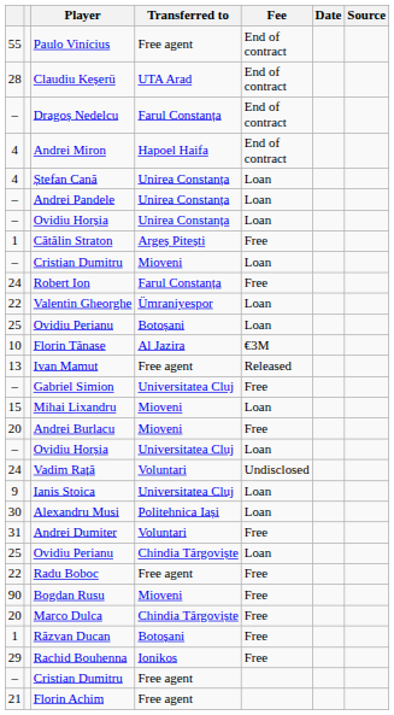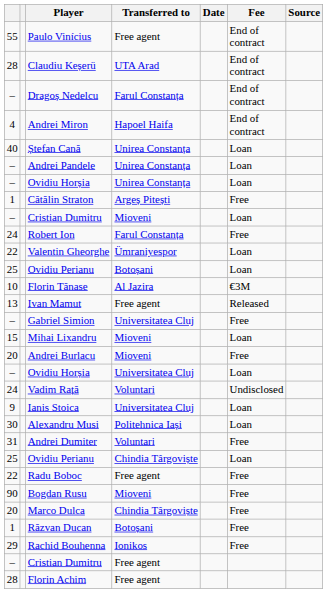 <table class="wikitable plainrowheaders sortable">
 <tr>
 <th></th>
 <th></th>
 <th scope=col><strong>Player</strong></th>
 <th><strong>Transferred to</strong></th>
+<th scope=col><strong>Date</strong></th>
 <th !scope=col; style="width: 65px;"><strong>Fee</strong></th>
-<th scope=col><strong>Date</strong></th>
 <th scope=col><strong>Source</strong></th>
 </tr>
 <tr>
 <td align=center>55</td>
 <td align=center></td>
 <td> <a href='#'>Paulo Vinícius</a></td>
 <td>Free agent</td>
+<td></td>
 <td>End of contract</td>
-<td></td>
 <td></td>
 </tr>
 <tr>
 <td align=center>28</td>
 <td align=center></td>
 <td> <a href='#'>Claudiu Keșerü</a></td>
 <td> <a href='#'>UTA Arad</a></td>
+<td></td>
 <td>End of contract</td>
-<td></td>
 <td></td>
 </tr>
 <tr>
 <td align=center>–</td>
 <td align=center></td>
 <td> <a href='#'>Dragoș Nedelcu</a></td>
 <td> <a href='#'>Farul Constanța</a></td>
+<td></td>
 <td>End of contract</td>
-<td></td>
 <td></td>
 </tr>
 <tr>
 <td align=center>4</td>
 <td align=center></td>
 <td> <a href='#'>Andrei Miron</a></td>
 <td> <a href='#'>Hapoel Haifa</a></td>
+<td></td>
 <td>End of contract</td>
-<td></td>
 <td></td>
 </tr>
 <tr>
-<td align=center>4</td>
+<td align=center>40</td>
 <td align=center></td>
 <td> <a href='#'>Ștefan Cană</a></td>
 <td> <a href='#'>Unirea Constanța</a></td>
+<td></td>
 <td>Loan</td>
-<td></td>
 <td></td>
 </tr>
 <tr>
 <td align=center>–</td>
 <td align=center></td>
 <td> <a href='#'>Andrei Pandele</a></td>
 <td> <a href='#'>Unirea Constanța</a></td>
+<td></td>
 <td>Loan</td>
-<td></td>
 <td></td>
 </tr>
 <tr>
 <td align=center>–</td>
 <td align=center></td>
 <td> <a href='#'>Ovidiu Horșia</a></td>
 <td> <a href='#'>Unirea Constanța</a></td>
+<td></td>
 <td>Loan</td>
-<td></td>
 <td></td>
 </tr>
 <tr>
 <td align=center>1</td>
 <td align=center></td>
 <td> <a href='#'>Cătălin Straton</a></td>
 <td> <a href='#'>Argeș Pitești</a></td>
+<td></td>
 <td>Free</td>
-<td></td>
 <td></td>
 </tr>
 <tr>
 <td align=center>–</td>
 <td align=center></td>
 <td> <a href='#'>Cristian Dumitru</a></td>
 <td> <a href='#'>Mioveni</a></td>
+<td></td>
 <td>Loan</td>
-<td></td>
 <td></td>
 </tr>
 <tr>
 <td align=center>24</td>
 <td align=center></td>
 <td> <a href='#'>Robert Ion</a></td>
 <td> <a href='#'>Farul Constanța</a></td>
+<td></td>
 <td>Free</td>
-<td></td>
 <td></td>
 </tr>
 <tr>
 <td align=center>22</td>
 <td align=center></td>
 <td> <a href='#'>Valentin Gheorghe</a></td>
 <td> <a href='#'>Ümraniyespor</a></td>
+<td></td>
 <td>Loan</td>
-<td></td>
 <td></td>
 </tr>
 <tr>
 <td align=center>25</td>
 <td align=center></td>
 <td> <a href='#'>Ovidiu Perianu</a></td>
 <td> <a href='#'>Botoșani</a></td>
+<td></td>
 <td>Loan</td>
-<td></td>
 <td></td>
 </tr>
 <tr>
 <td align=center>10</td>
 <td align=center></td>
 <td> <a href='#'>Florin Tănase</a></td>
 <td> <a href='#'>Al Jazira</a></td>
+<td></td>
 <td>€3M</td>
-<td></td>
 <td></td>
 </tr>
 <tr>
 <td align="center">13</td>
 <td align=center></td>
 <td> <a href='#'>Ivan Mamut</a></td>
 <td>Free agent</td>
+<td></td>
 <td>Released</td>
-<td></td>
 <td></td>
 </tr>
 <tr>
 <td align=center>–</td>
 <td align=center></td>
 <td> <a href='#'>Gabriel Simion</a></td>
 <td> <a href='#'>Universitatea Cluj</a></td>
+<td></td>
 <td>Free</td>
-<td></td>
 <td></td>
 </tr>
 <tr>
 <td align=center>15</td>
 <td align=center></td>
 <td> <a href='#'>Mihai Lixandru</a></td>
 <td> <a href='#'>Mioveni</a></td>
+<td></td>
 <td>Loan</td>
-<td></td>
 <td></td>
 </tr>
 <tr>
 <td align=center>20</td>
 <td align=center></td>
 <td> <a href='#'>Andrei Burlacu</a></td>
 <td> <a href='#'>Mioveni</a></td>
+<td></td>
 <td>Free</td>
-<td></td>
 <td></td>
 </tr>
 <tr>
 <td align=center>–</td>
 <td align=center></td>
 <td> <a href='#'>Ovidiu Horșia</a></td>
 <td> <a href='#'>Universitatea Cluj</a></td>
+<td></td>
 <td>Loan</td>
-<td></td>
 <td></td>
 </tr>
 <tr>
 <td align=center>24</td>
 <td align=center></td>
 <td> <a href='#'>Vadim Rață</a></td>
 <td> <a href='#'>Voluntari</a></td>
+<td></td>
 <td>Undisclosed</td>
-<td></td>
 <td></td>
 </tr>
 <tr>
 <td align="center">9</td>
 <td align="center"></td>
 <td> <a href='#'>Ianis Stoica</a></td>
 <td> <a href='#'>Universitatea Cluj</a></td>
+<td></td>
 <td>Loan</td>
-<td></td>
 <td></td>
 </tr>
 <tr>
 <td align="center">30</td>
 <td align="center"></td>
 <td> <a href='#'>Alexandru Musi</a></td>
 <td> <a href='#'>Politehnica Iași</a></td>
+<td></td>
 <td>Loan</td>
-<td></td>
 <td></td>
 </tr>
 <tr>
 <td align=center>31</td>
 <td align="center"></td>
 <td> <a href='#'>Andrei Dumiter</a></td>
 <td> <a href='#'>Voluntari</a></td>
+<td></td>
 <td>Free</td>
-<td></td>
 <td></td>
 </tr>
 <tr>
 <td align="center">25</td>
 <td align="center"></td>
 <td> <a href='#'>Ovidiu Perianu</a></td>
 <td> <a href='#'>Chindia Târgoviște</a></td>
+<td></td>
 <td>Loan</td>
-<td></td>
 <td></td>
 </tr>
 <tr>
 <td align="center">22</td>
 <td align="center"></td>
 <td> <a href='#'>Radu Boboc</a></td>
 <td>Free agent</td>
+<td></td>
 <td>Free</td>
-<td></td>
 <td></td>
 </tr>
 <tr>
 <td align="center">90</td>
 <td align="center"></td>
 <td> <a href='#'>Bogdan Rusu</a></td>
 <td> <a href='#'>Mioveni</a></td>
+<td></td>
 <td>Free</td>
-<td></td>
 <td></td>
 </tr>
 <tr>
 <td align="center">20</td>
 <td align="center"></td>
 <td> <a href='#'>Marco Dulca</a></td>
 <td> <a href='#'>Chindia Târgoviște</a></td>
+<td></td>
 <td>Free</td>
-<td></td>
 <td></td>
 </tr>
 <tr>
 <td align="center">1</td>
 <td align="center"></td>
 <td> <a href='#'>Răzvan Ducan</a></td>
 <td> <a href='#'>Botoșani</a></td>
+<td></td>
 <td>Free</td>
-<td></td>
 <td></td>
 </tr>
 <tr>
 <td align="center">29</td>
 <td align="center"></td>
 <td> <a href='#'>Rachid Bouhenna</a></td>
 <td> <a href='#'>Ionikos</a></td>
+<td></td>
 <td>Free</td>
-<td></td>
 <td></td>
 </tr>
 <tr>
 <td align="center">–</td>
 <td align="center"></td>
 <td> <a href='#'>Cristian Dumitru</a></td>
 <td>Free agent</td>
 <td></td>
 <td></td>
 <td></td>
 </tr>
 <tr>
-<td align="center">21</td>
+<td align=center>28</td>
 <td align="center"></td>
 <td> <a href='#'>Florin Achim</a></td>
 <td>Free agent</td>
 <td></td>
 <td></td>
 <td></td>
 </tr>
 </table>
